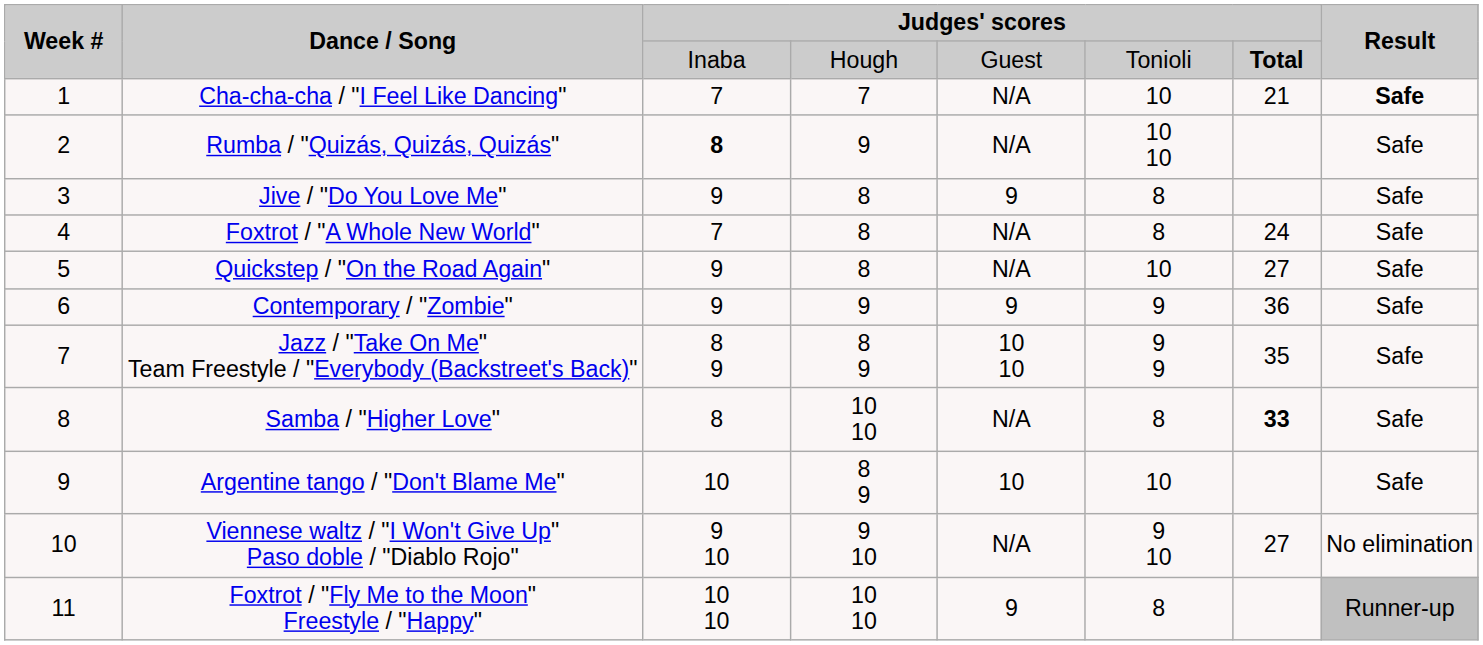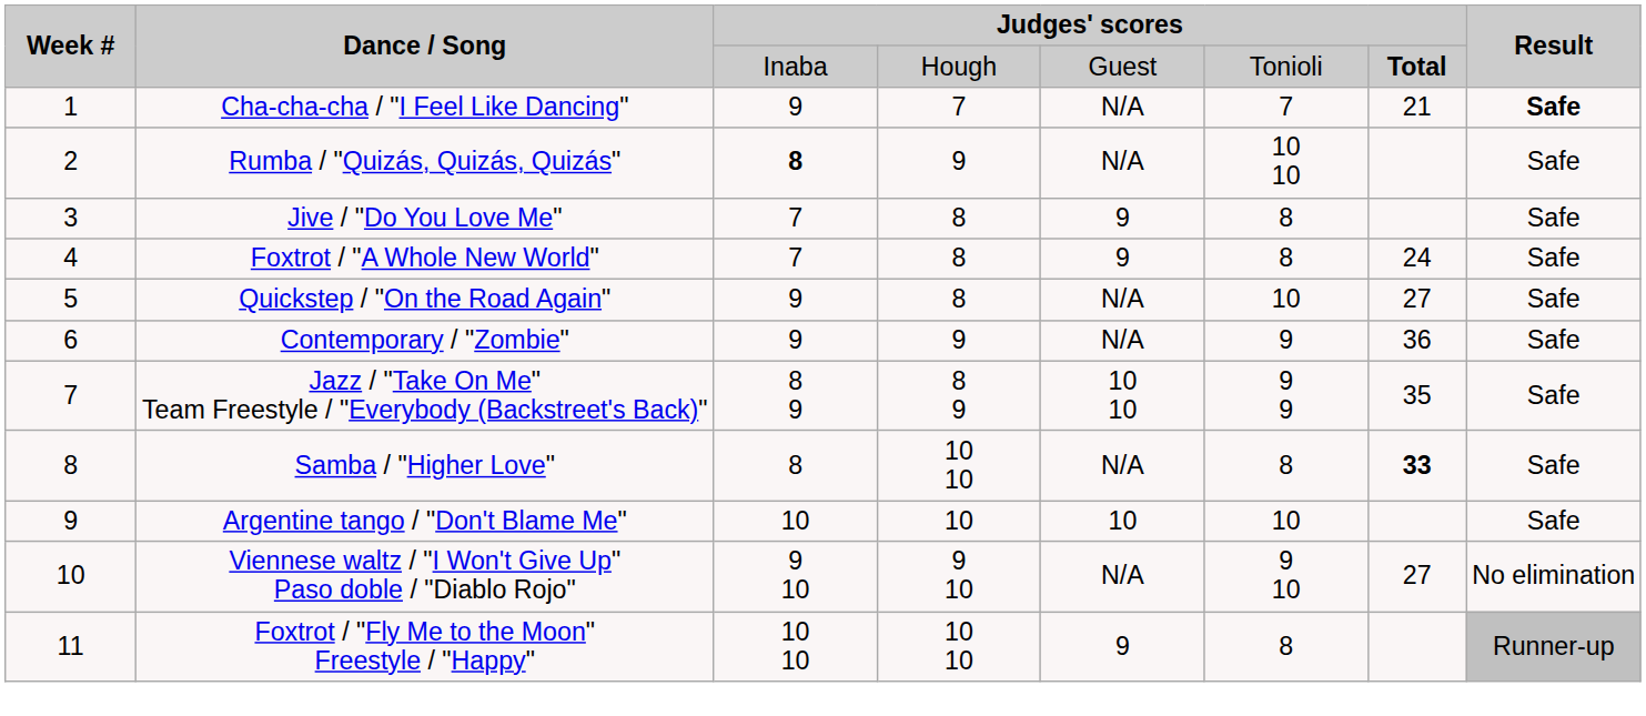 <table class="wikitable" style="text-align: center;">
 <tr>
 <td rowspan="2" bgcolor="#CCCCCC" width="8%" align="Center"><strong>Week #</strong></td>
 <td rowspan="2" bgcolor="#CCCCCC" align="Center"><strong>Dance / Song</strong></td>
 <td colspan="5" bgcolor="#CCCCCC" align="Center"><strong>Judges' scores</strong></td>
 <td rowspan="2" bgcolor="#CCCCCC" align="Center"><strong>Result</strong></td>
 </tr>
 <tr>
 <td bgcolor="#CCCCCC" width="10%" align="center">Inaba</td>
 <td bgcolor="#CCCCCC" width="10%" align="center">Hough</td>
 <td bgcolor="#CCCCCC" width="10%" align="center">Guest</td>
 <td bgcolor="#CCCCCC" width="10%" align="center">Tonioli</td>
 <td bgcolor="#CCCCCC" width="6%" align="center"><strong>Total</strong></td>
 </tr>
 <tr align="center" bgcolor="#FAF6F6">
 <td>1</td>
 <td><a href='#'>Cha-cha-cha</a> / "<a href='#'>I Feel Like Dancing</a>"</td>
-<td>7</td>
+<td>9</td>
 <td>7</td>
 <td>N/A</td>
-<td>10</td>
+<td>7</td>
 <td>21</td>
 <td><strong>Safe</strong></td>
 </tr>
 <tr align="center" bgcolor="#FAF6F6">
 <td>2</td>
 <td><a href='#'>Rumba</a> / "<a href='#'>Quizás, Quizás, Quizás</a>"</td>
 <td><strong>8</strong></td>
 <td>9</td>
 <td>N/A</td>
 <td>10<br>10</td>
 <td></td>
 <td>Safe</td>
 </tr>
 <tr align="center" bgcolor="#FAF6F6">
 <td>3</td>
 <td><a href='#'>Jive</a> / "<a href='#'>Do You Love Me</a>"</td>
-<td>9</td>
+<td>7</td>
 <td>8</td>
 <td>9</td>
 <td>8</td>
 <td></td>
 <td>Safe</td>
 </tr>
 <tr align="center" bgcolor="#FAF6F6">
 <td>4</td>
 <td><a href='#'>Foxtrot</a> / "<a href='#'>A Whole New World</a>"</td>
 <td>7</td>
 <td>8</td>
-<td>N/A</td>
+<td>9</td>
 <td>8</td>
 <td>24</td>
 <td>Safe</td>
 </tr>
 <tr align="center" bgcolor="#FAF6F6">
 <td>5</td>
 <td><a href='#'>Quickstep</a> / "<a href='#'>On the Road Again</a>"</td>
 <td>9</td>
 <td>8</td>
 <td>N/A</td>
 <td>10</td>
 <td>27</td>
 <td>Safe</td>
 </tr>
 <tr align="center" bgcolor="#FAF6F6">
 <td>6</td>
 <td><a href='#'>Contemporary</a> / "<a href='#'>Zombie</a>"</td>
 <td>9</td>
 <td>9</td>
-<td>9</td>
+<td>N/A</td>
 <td>9</td>
 <td>36</td>
 <td>Safe</td>
 </tr>
 <tr align="center" bgcolor="#FAF6F6">
 <td>7</td>
 <td><a href='#'>Jazz</a> / "<a href='#'>Take On Me</a>" <br> Team Freestyle / "<a href='#'>Everybody (Backstreet's Back)</a>"</td>
 <td>8<br>9</td>
 <td>8<br>9</td>
 <td>10<br>10</td>
 <td>9<br>9</td>
 <td>35<br></td>
 <td>Safe</td>
 </tr>
 <tr align="center" bgcolor="#FAF6F6">
 <td>8</td>
 <td><a href='#'>Samba</a> / "<a href='#'>Higher Love</a>"</td>
 <td>8</td>
 <td>10<br>10</td>
 <td>N/A</td>
 <td>8</td>
 <td><strong>33</strong></td>
 <td>Safe</td>
 </tr>
 <tr align="center" bgcolor="#FAF6F6">
 <td>9</td>
 <td><a href='#'>Argentine tango</a> / "<a href='#'>Don't Blame Me</a>"</td>
 <td>10</td>
-<td>8<br>9</td>
+<td>10</td>
 <td>10</td>
 <td>10</td>
 <td></td>
 <td>Safe</td>
 </tr>
 <tr align="center" bgcolor="#FAF6F6">
 <td>10</td>
 <td><a href='#'>Viennese waltz</a> / "<a href='#'>I Won't Give Up</a>" <br> <a href='#'>Paso doble</a> / "Diablo Rojo"</td>
 <td>9<br>10</td>
 <td>9<br>10</td>
 <td>N/A</td>
 <td>9<br>10</td>
 <td>27<br></td>
 <td>No elimination</td>
 </tr>
 <tr align="center" bgcolor="#FAF6F6">
 <td>11</td>
 <td><a href='#'>Foxtrot</a> / "<a href='#'>Fly Me to the Moon</a>" <br> <a href='#'>Freestyle</a> / "<a href='#'>Happy</a>"</td>
 <td>10<br>10</td>
 <td>10<br>10</td>
 <td>9</td>
 <td>8</td>
 <td><br></td>
 <td bgcolor=silver>Runner-up</td>
 </tr>
 </table>
